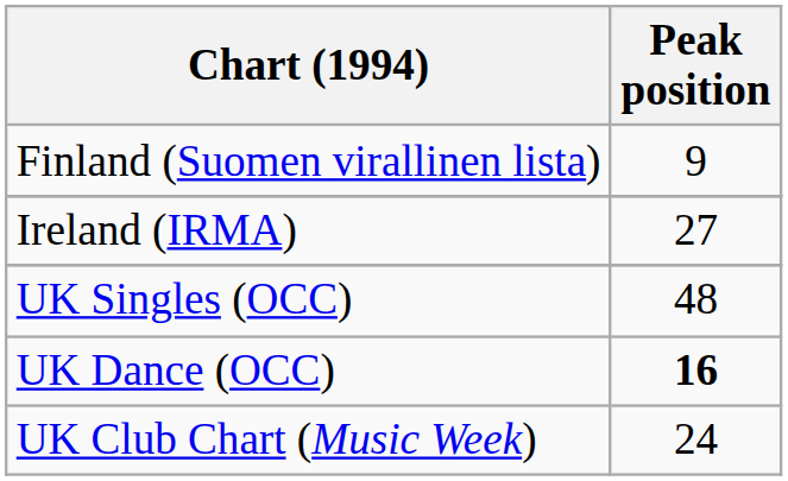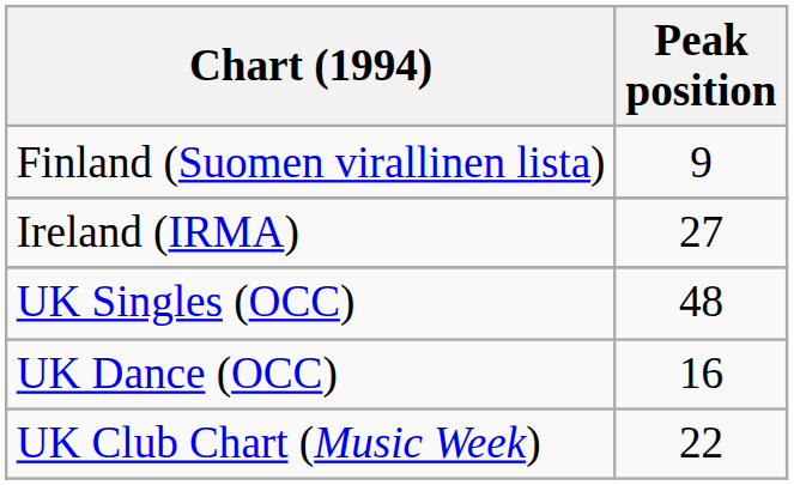 <table class="wikitable sortable">
 <tr>
 <th>Chart (1994)</th>
 <th>Peak<br>position</th>
 </tr>
 <tr>
 <td>Finland (<a href='#'>Suomen virallinen lista</a>)</td>
 <td align="center">9</td>
 </tr>
 <tr>
 </tr>
 <tr>
 <td>Ireland (<a href='#'>IRMA</a>)</td>
 <td align="center">27</td>
 </tr>
 <tr>
 </tr>
 <tr>
 </tr>
 <tr>
 </tr>
 <tr>
 <td><a href='#'>UK Singles</a> (<a href='#'>OCC</a>)</td>
 <td align="center">48</td>
 </tr>
 <tr>
 <td><a href='#'>UK Dance</a> (<a href='#'>OCC</a>)</td>
-<td align="center"><strong>16</strong></td>
+<td align="center">16</td>
 </tr>
 <tr>
 <td><a href='#'>UK Club Chart</a> (<em><a href='#'>Music Week</a></em>)</td>
-<td align="center">24</td>
+<td align="center">22</td>
 </tr>
 </table>
